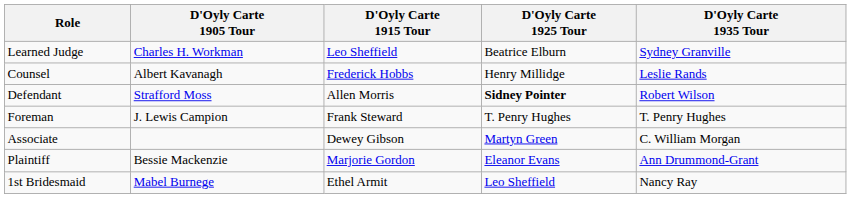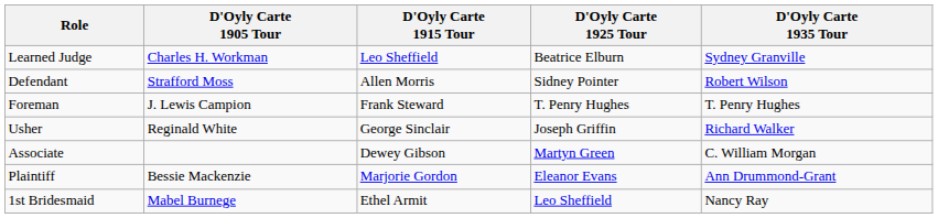 <table Class="wikitable" style="width:65em; font-size:90%; line-height:1.2">
 <tr>
 <th style="width:15%;">Role</th>
 <th>D'Oyly Carte<br>1905 Tour</th>
 <th>D'Oyly Carte<br>1915 Tour</th>
 <th>D'Oyly Carte<br>1925 Tour</th>
 <th>D'Oyly Carte<br>1935 Tour</th>
 </tr>
 <tr>
 <td>Learned Judge</td>
 <td><a href='#'>Charles H. Workman</a></td>
 <td><a href='#'>Leo Sheffield</a></td>
 <td>Beatrice Elburn</td>
 <td><a href='#'>Sydney Granville</a></td>
 </tr>
 <tr>
-<td>Counsel</td>
-<td>Albert Kavanagh</td>
-<td><a href='#'>Frederick Hobbs</a></td>
-<td>Henry Millidge</td>
-<td><a href='#'>Leslie Rands</a></td>
-</tr>
-<tr>
 <td>Defendant</td>
 <td><a href='#'>Strafford Moss</a></td>
 <td>Allen Morris</td>
-<td><strong>Sidney Pointer</strong></td>
+<td>Sidney Pointer</td>
 <td><a href='#'>Robert Wilson</a></td>
 </tr>
 <tr>
 <td>Foreman</td>
 <td>J. Lewis Campion</td>
 <td>Frank Steward</td>
 <td>T. Penry Hughes</td>
 <td>T. Penry Hughes</td>
+</tr>
+<tr>
+<td>Usher</td>
+<td>Reginald White</td>
+<td>George Sinclair</td>
+<td>Joseph Griffin</td>
+<td><a href='#'>Richard Walker</a></td>
 </tr>
 <tr>
 <td>Associate</td>
 <td></td>
 <td>Dewey Gibson</td>
 <td><a href='#'>Martyn Green</a></td>
 <td>C. William Morgan</td>
 </tr>
 <tr>
 <td>Plaintiff</td>
 <td>Bessie Mackenzie</td>
 <td><a href='#'>Marjorie Gordon</a></td>
 <td><a href='#'>Eleanor Evans</a></td>
 <td><a href='#'>Ann Drummond-Grant</a></td>
 </tr>
 <tr>
 <td>1st Bridesmaid</td>
 <td><a href='#'>Mabel Burnege</a></td>
 <td>Ethel Armit</td>
 <td><a href='#'>Leo Sheffield</a></td>
 <td>Nancy Ray</td>
 </tr>
 </table>
